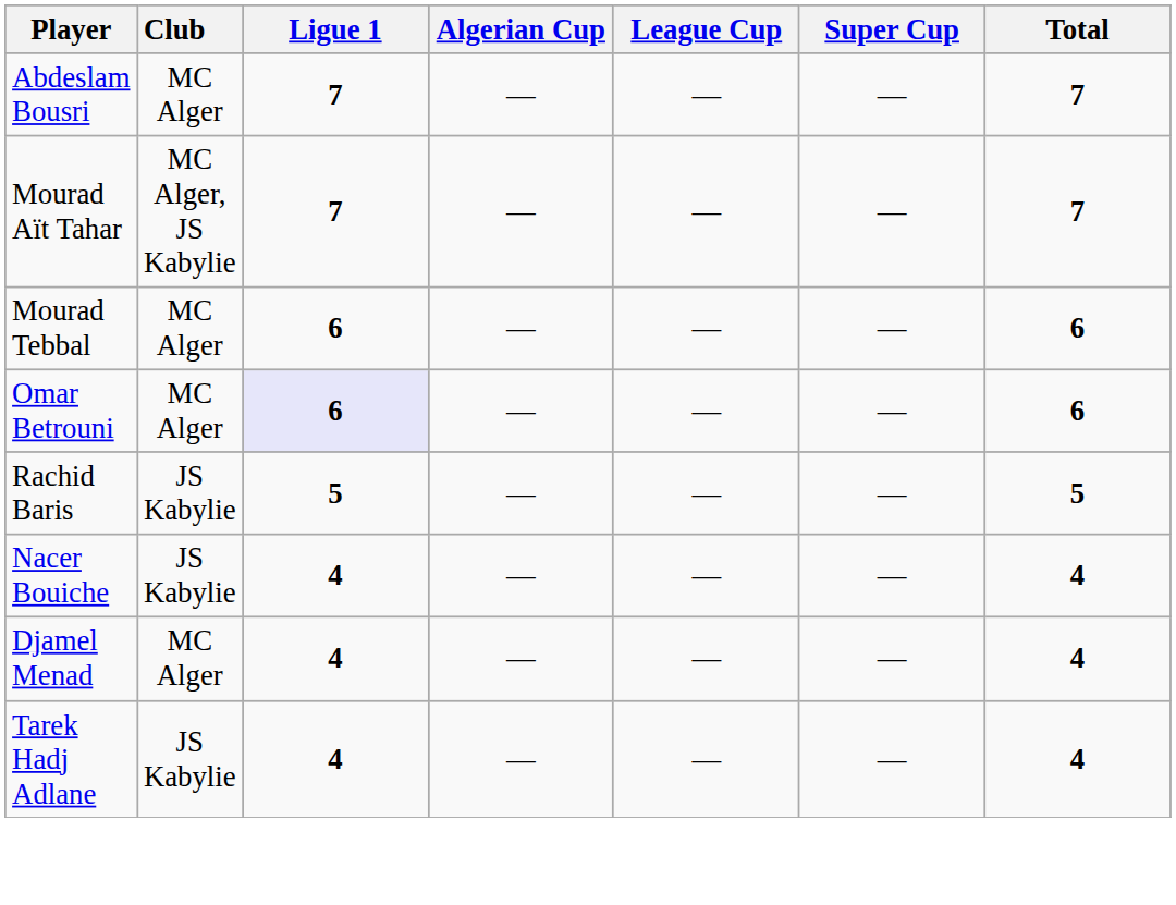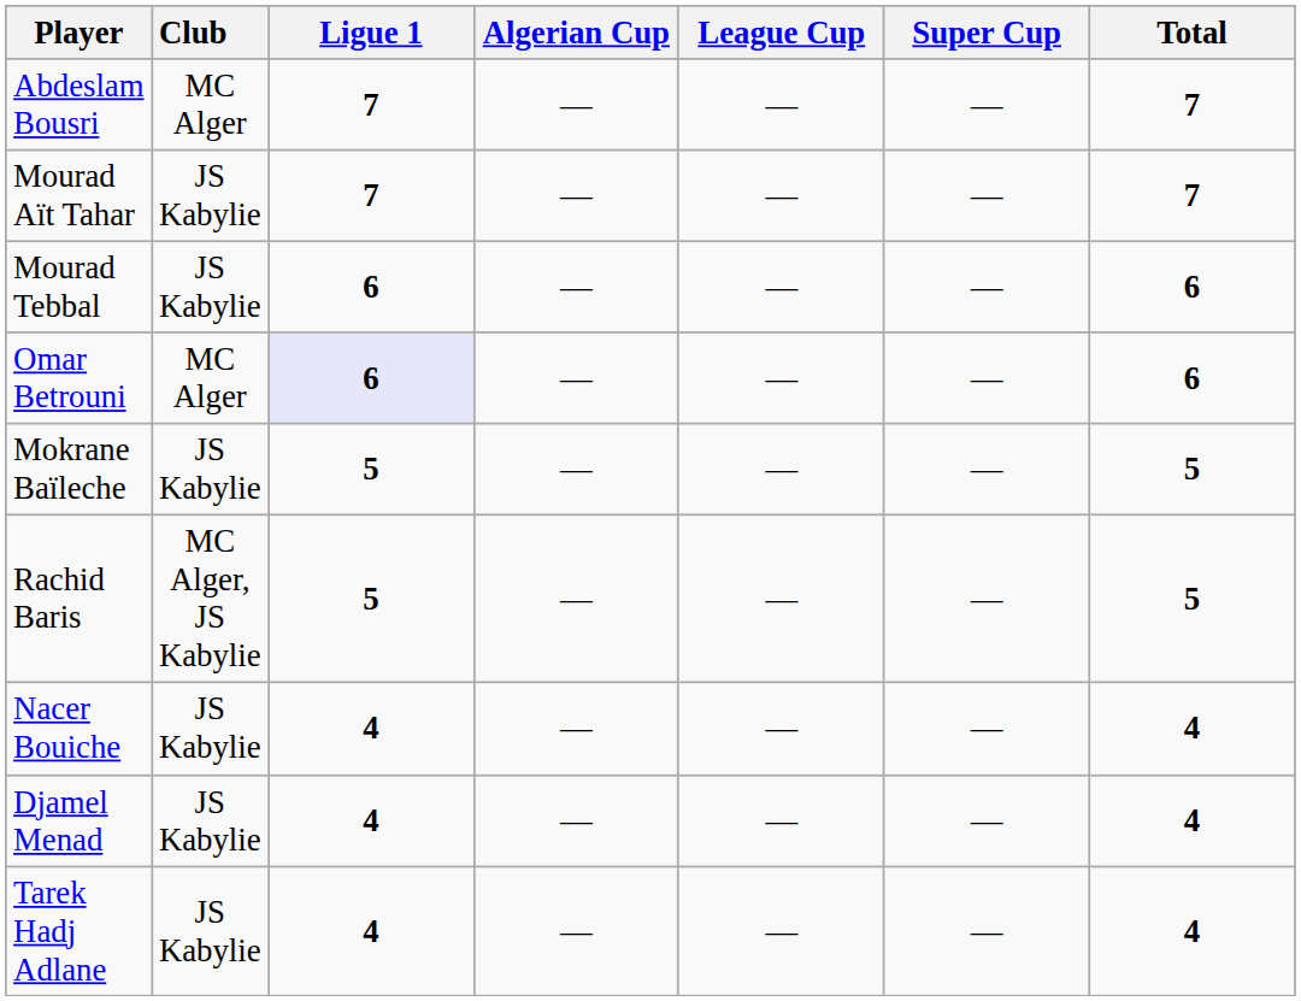 <table class="wikitable plainrowheaders sortable" style="text-align:center;font-size:95%">
 <tr>
 <th>Player</th>
 <th style="text-align:left;" style="width:150px;">Club</th>
 <th width=90><a href='#'>Ligue 1</a></th>
 <th width=90><a href='#'>Algerian Cup</a></th>
 <th width=90><a href='#'>League Cup</a></th>
 <th width=90><a href='#'>Super Cup</a></th>
 <th width=90>Total</th>
 </tr>
 <tr>
 <td style="text-align:left;"> <a href='#'>Abdeslam Bousri</a></td>
 <td>MC Alger</td>
 <td><strong>7</strong></td>
 <td>—</td>
 <td>—</td>
 <td>—</td>
 <td><strong>7</strong></td>
 </tr>
 <tr>
 <td style="text-align:left;"> Mourad Aït Tahar</td>
-<td>MC Alger, JS Kabylie</td>
+<td>JS Kabylie</td>
 <td><strong>7</strong></td>
 <td>—</td>
 <td>—</td>
 <td>—</td>
 <td><strong>7</strong></td>
 </tr>
 <tr>
 <td style="text-align:left;"> Mourad Tebbal</td>
-<td>MC Alger</td>
+<td>JS Kabylie</td>
 <td><strong>6</strong></td>
 <td>—</td>
 <td>—</td>
 <td>—</td>
 <td><strong>6</strong></td>
 </tr>
 <tr>
 <td style="text-align:left;"> <a href='#'>Omar Betrouni</a></td>
 <td>MC Alger</td>
 <td style="background: lavender;"><strong>6</strong></td>
 <td>—</td>
 <td>—</td>
 <td>—</td>
 <td><strong>6</strong></td>
 </tr>
 <tr>
+<td style="text-align:left;"> Mokrane Baïleche</td>
+<td>JS Kabylie</td>
+<td><strong>5</strong></td>
+<td>—</td>
+<td>—</td>
+<td>—</td>
+<td><strong>5</strong></td>
+</tr>
+<tr>
 <td style="text-align:left;"> Rachid Baris</td>
-<td>JS Kabylie</td>
+<td>MC Alger, JS Kabylie</td>
 <td><strong>5</strong></td>
 <td>—</td>
 <td>—</td>
 <td>—</td>
 <td><strong>5</strong></td>
 </tr>
 <tr>
 <td style="text-align:left;"> <a href='#'>Nacer Bouiche</a></td>
 <td>JS Kabylie</td>
 <td><strong>4</strong></td>
 <td>—</td>
 <td>—</td>
 <td>—</td>
 <td><strong>4</strong></td>
 </tr>
 <tr>
 <td style="text-align:left;"> <a href='#'>Djamel Menad</a></td>
-<td>MC Alger</td>
+<td>JS Kabylie</td>
 <td><strong>4</strong></td>
 <td>—</td>
 <td>—</td>
 <td>—</td>
 <td><strong>4</strong></td>
 </tr>
 <tr>
 <td style="text-align:left;"> <a href='#'>Tarek Hadj Adlane</a></td>
 <td>JS Kabylie</td>
 <td><strong>4</strong></td>
 <td>—</td>
 <td>—</td>
 <td>—</td>
 <td><strong>4</strong></td>
 </tr>
 <tr>
 </tr>
 </table>
